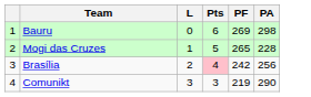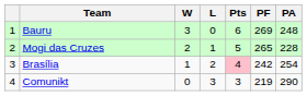 <table class="wikitable" style="text-align: center;">
 <tr>
 <th width=15></th>
 <th width=220>Team</th>
+<th width=30>W</th>
 <th width=30>L</th>
 <th width=30>Pts</th>
 <th width=30>PF</th>
 <th width=30>PA</th>
 </tr>
 <tr style="background:#cfc;">
 <td>1</td>
 <td align="left"> <a href='#'>Bauru</a></td>
+<td>3</td>
 <td>0</td>
 <td>6</td>
 <td>269</td>
-<td>298</td>
+<td>248</td>
 </tr>
 <tr style="background:#cfc;">
 <td>2</td>
 <td align="left"> <a href='#'>Mogi das Cruzes</a></td>
+<td>2</td>
 <td>1</td>
 <td>5</td>
 <td>265</td>
 <td>228</td>
 </tr>
 <tr>
 <td>3</td>
 <td align="left"> <a href='#'>Brasília</a></td>
+<td>1</td>
 <td>2</td>
 <td style="background: pink;">4</td>
 <td>242</td>
-<td>256</td>
+<td>254</td>
 </tr>
 <tr>
 <td>4</td>
 <td align="left"> <a href='#'>Comunikt</a></td>
+<td>0</td>
 <td>3</td>
 <td>3</td>
 <td>219</td>
 <td>290</td>
 </tr>
 </table>
